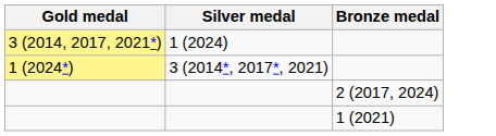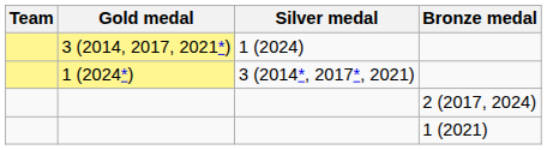 <table class="wikitable sortable">
 <tr>
+<th>Team</th>
 <th>Gold medal</th>
 <th>Silver medal</th>
 <th>Bronze medal</th>
 </tr>
 <tr>
+<td bgcolor=#FFF68F></td>
 <td bgcolor=#FFF68F>3 (2014, 2017, 2021<a href='#'>*</a>)</td>
 <td>1 (2024)</td>
 <td></td>
 </tr>
 <tr>
+<td bgcolor=#FFF68F></td>
 <td bgcolor=#FFF68F>1 (2024<a href='#'>*</a>)</td>
 <td>3 (2014<a href='#'>*</a>, 2017<a href='#'>*</a>, 2021)</td>
 <td></td>
 </tr>
 <tr>
 <td></td>
 <td></td>
+<td></td>
 <td>2 (2017, 2024)</td>
 </tr>
 <tr>
 <td></td>
 <td></td>
+<td></td>
 <td>1 (2021)</td>
 </tr>
 </table>
